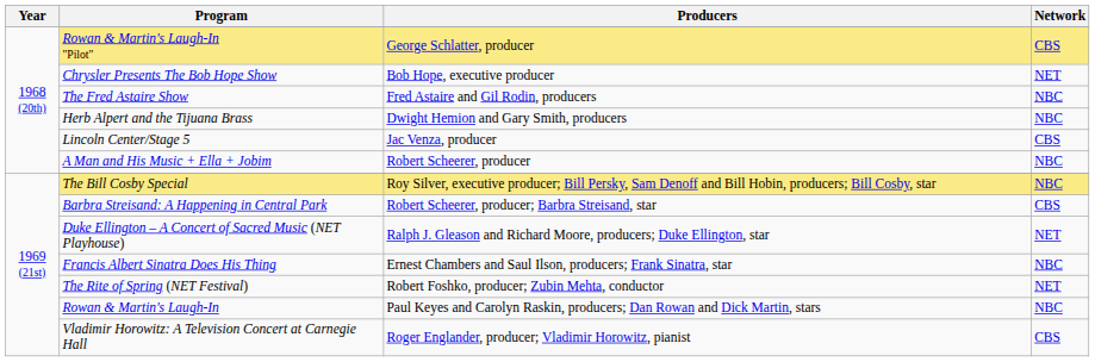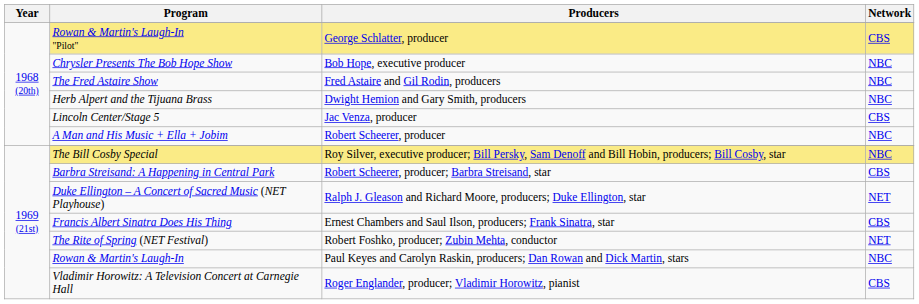 <table class="wikitable" style="width:100%">
 <tr bgcolor="#bebebe">
 <th width="5%">Year</th>
 <th width="30%">Program</th>
 <th width="60%">Producers</th>
 <th width="5%">Network</th>
 </tr>
 <tr>
 <td rowspan="7" style="text-align:center"><a href='#'>1968</a><br><small><a href='#'>(20th)</a></small><br></td>
 </tr>
 <tr style="background:#FAEB86">
 <td><em><a href='#'>Rowan & Martin's Laugh-In</a></em><br><small>"Pilot"</small></td>
 <td><a href='#'>George Schlatter</a>, producer</td>
 <td><a href='#'>CBS</a></td>
 </tr>
 <tr>
 <td><em><a href='#'>Chrysler Presents The Bob Hope Show</a></em></td>
 <td><a href='#'>Bob Hope</a>, executive producer</td>
-<td><a href='#'>NET</a></td>
+<td><a href='#'>NBC</a></td>
 </tr>
 <tr>
 <td><em><a href='#'>The Fred Astaire Show</a></em></td>
 <td><a href='#'>Fred Astaire</a> and <a href='#'>Gil Rodin</a>, producers</td>
 <td><a href='#'>NBC</a></td>
 </tr>
 <tr>
 <td><em>Herb Alpert and the Tijuana Brass</em></td>
 <td><a href='#'>Dwight Hemion</a> and Gary Smith, producers</td>
 <td><a href='#'>NBC</a></td>
 </tr>
 <tr>
 <td><em>Lincoln Center/Stage 5</em></td>
 <td><a href='#'>Jac Venza</a>, producer</td>
 <td><a href='#'>CBS</a></td>
 </tr>
 <tr>
 <td><em><a href='#'>A Man and His Music + Ella + Jobim</a></em></td>
 <td><a href='#'>Robert Scheerer</a>, producer</td>
 <td><a href='#'>NBC</a></td>
 </tr>
 <tr>
 <td rowspan="8" style="text-align:center"><a href='#'>1969</a><br><small><a href='#'>(21st)</a></small><br></td>
 </tr>
 <tr style="background:#FAEB86">
 <td><em>The Bill Cosby Special</em></td>
 <td>Roy Silver, executive producer; <a href='#'>Bill Persky</a>, <a href='#'>Sam Denoff</a> and Bill Hobin, producers; <a href='#'>Bill Cosby</a>, star</td>
 <td><a href='#'>NBC</a></td>
 </tr>
 <tr>
 <td><em><a href='#'>Barbra Streisand: A Happening in Central Park</a></em></td>
 <td><a href='#'>Robert Scheerer</a>, producer; <a href='#'>Barbra Streisand</a>, star</td>
 <td><a href='#'>CBS</a></td>
 </tr>
 <tr>
 <td><em><a href='#'>Duke Ellington – A Concert of Sacred Music</a></em> (<em>NET Playhouse</em>)</td>
 <td><a href='#'>Ralph J. Gleason</a> and Richard Moore, producers; <a href='#'>Duke Ellington</a>, star</td>
 <td><a href='#'>NET</a></td>
 </tr>
 <tr>
 <td><em><a href='#'>Francis Albert Sinatra Does His Thing</a></em></td>
 <td>Ernest Chambers and Saul Ilson, producers; <a href='#'>Frank Sinatra</a>, star</td>
-<td><a href='#'>NBC</a></td>
+<td><a href='#'>CBS</a></td>
 </tr>
 <tr>
 <td><em><a href='#'>The Rite of Spring</a></em> (<em>NET Festival</em>)</td>
 <td>Robert Foshko, producer; <a href='#'>Zubin Mehta</a>, conductor</td>
 <td><a href='#'>NET</a></td>
 </tr>
 <tr>
 <td><em><a href='#'>Rowan & Martin's Laugh-In</a></em></td>
 <td>Paul Keyes and Carolyn Raskin, producers; <a href='#'>Dan Rowan</a> and <a href='#'>Dick Martin</a>, stars</td>
 <td><a href='#'>NBC</a></td>
 </tr>
 <tr>
 <td><em>Vladimir Horowitz: A Television Concert at Carnegie Hall</em></td>
 <td><a href='#'>Roger Englander</a>, producer; <a href='#'>Vladimir Horowitz</a>, pianist</td>
 <td><a href='#'>CBS</a></td>
 </tr>
 </table>
